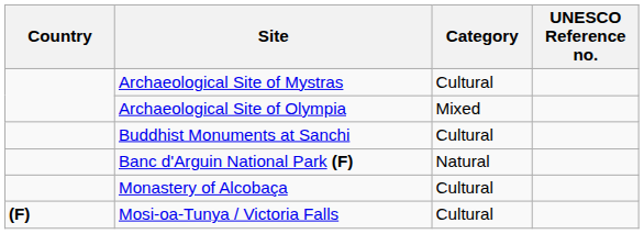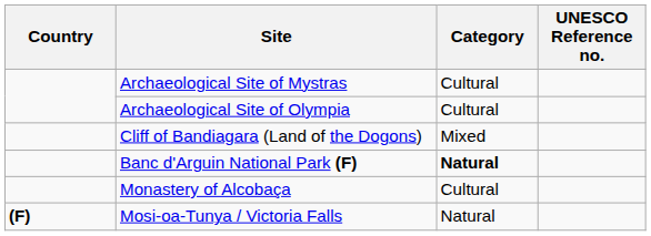 <table class="wikitable sortable" style="font-size:100%;">
 <tr>
 <th scope="col" width="175">Country</th>
 <th scope="col" width="700">Site</th>
 <th scope="col" width="130">Category</th>
 <th scope="col" width="130">UNESCO Reference no.</th>
 </tr>
 <tr>
 <td rowspan="2"></td>
 <td><a href='#'>Archaeological Site of Mystras</a></td>
 <td>Cultural</td>
 <td></td>
 </tr>
 <tr>
 <td><a href='#'>Archaeological Site of Olympia</a></td>
+<td>Cultural</td>
+<td></td>
+</tr>
+<tr>
+<td></td>
+<td><a href='#'>Cliff of Bandiagara</a> (Land of <a href='#'>the Dogons</a>)</td>
 <td>Mixed</td>
 <td></td>
 </tr>
 <tr>
 <td></td>
-<td><a href='#'>Buddhist Monuments at Sanchi</a></td>
-<td>Cultural</td>
-<td></td>
-</tr>
-<tr>
-<td></td>
 <td><a href='#'>Banc d'Arguin National Park</a> <strong>(F)</strong></td>
-<td>Natural</td>
+<td><strong>Natural</strong></td>
 <td></td>
 </tr>
 <tr>
 <td></td>
 <td><a href='#'>Monastery of Alcobaça</a></td>
 <td>Cultural</td>
 <td></td>
 </tr>
 <tr>
 <td> <strong>(F)</strong><br></td>
 <td><a href='#'>Mosi-oa-Tunya / Victoria Falls</a></td>
-<td>Cultural</td>
+<td>Natural</td>
 <td></td>
 </tr>
 </table>
